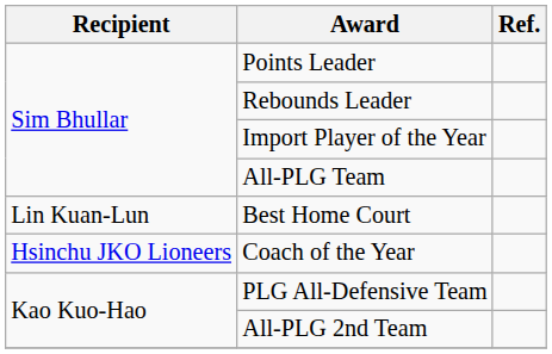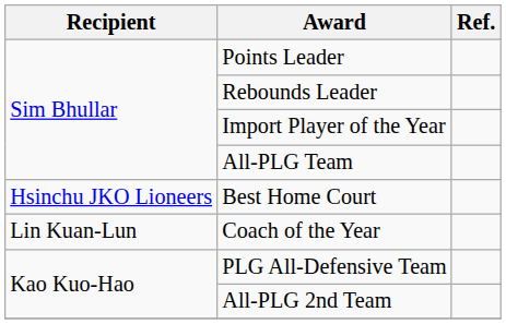 <table class="wikitable">
 <tr>
 <th>Recipient</th>
 <th>Award</th>
 <th>Ref.</th>
 </tr>
 <tr>
 <td rowspan=4><a href='#'>Sim Bhullar</a></td>
 <td>Points Leader</td>
 <td></td>
 </tr>
 <tr>
 <td>Rebounds Leader</td>
 <td></td>
 </tr>
 <tr>
 <td>Import Player of the Year</td>
 <td></td>
 </tr>
 <tr>
 <td>All-PLG Team</td>
 <td></td>
 </tr>
 <tr>
-<td>Lin Kuan-Lun</td>
+<td><a href='#'>Hsinchu JKO Lioneers</a></td>
 <td>Best Home Court</td>
 <td></td>
 </tr>
 <tr>
-<td><a href='#'>Hsinchu JKO Lioneers</a></td>
+<td>Lin Kuan-Lun</td>
 <td>Coach of the Year</td>
 <td></td>
 </tr>
 <tr>
 <td rowspan=2>Kao Kuo-Hao</td>
 <td>PLG All-Defensive Team</td>
 <td></td>
 </tr>
 <tr>
 <td>All-PLG 2nd Team</td>
 <td></td>
 </tr>
 <tr>
 </tr>
 </table>
